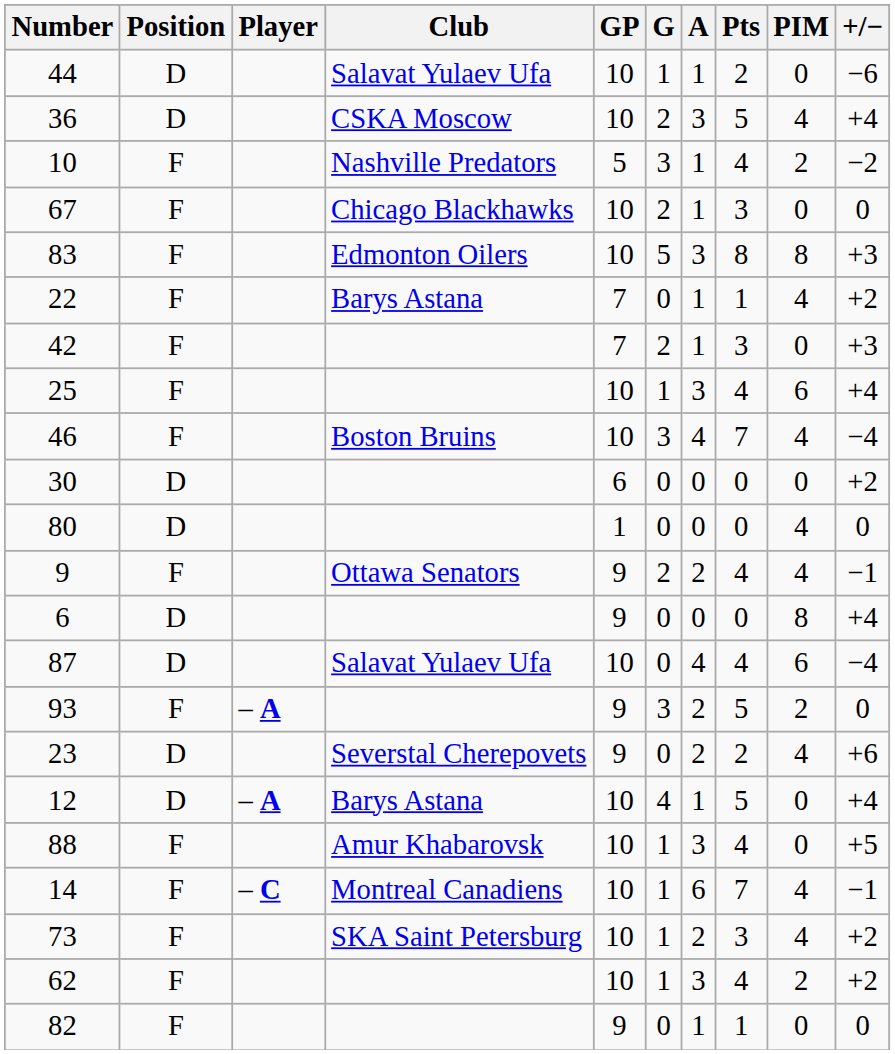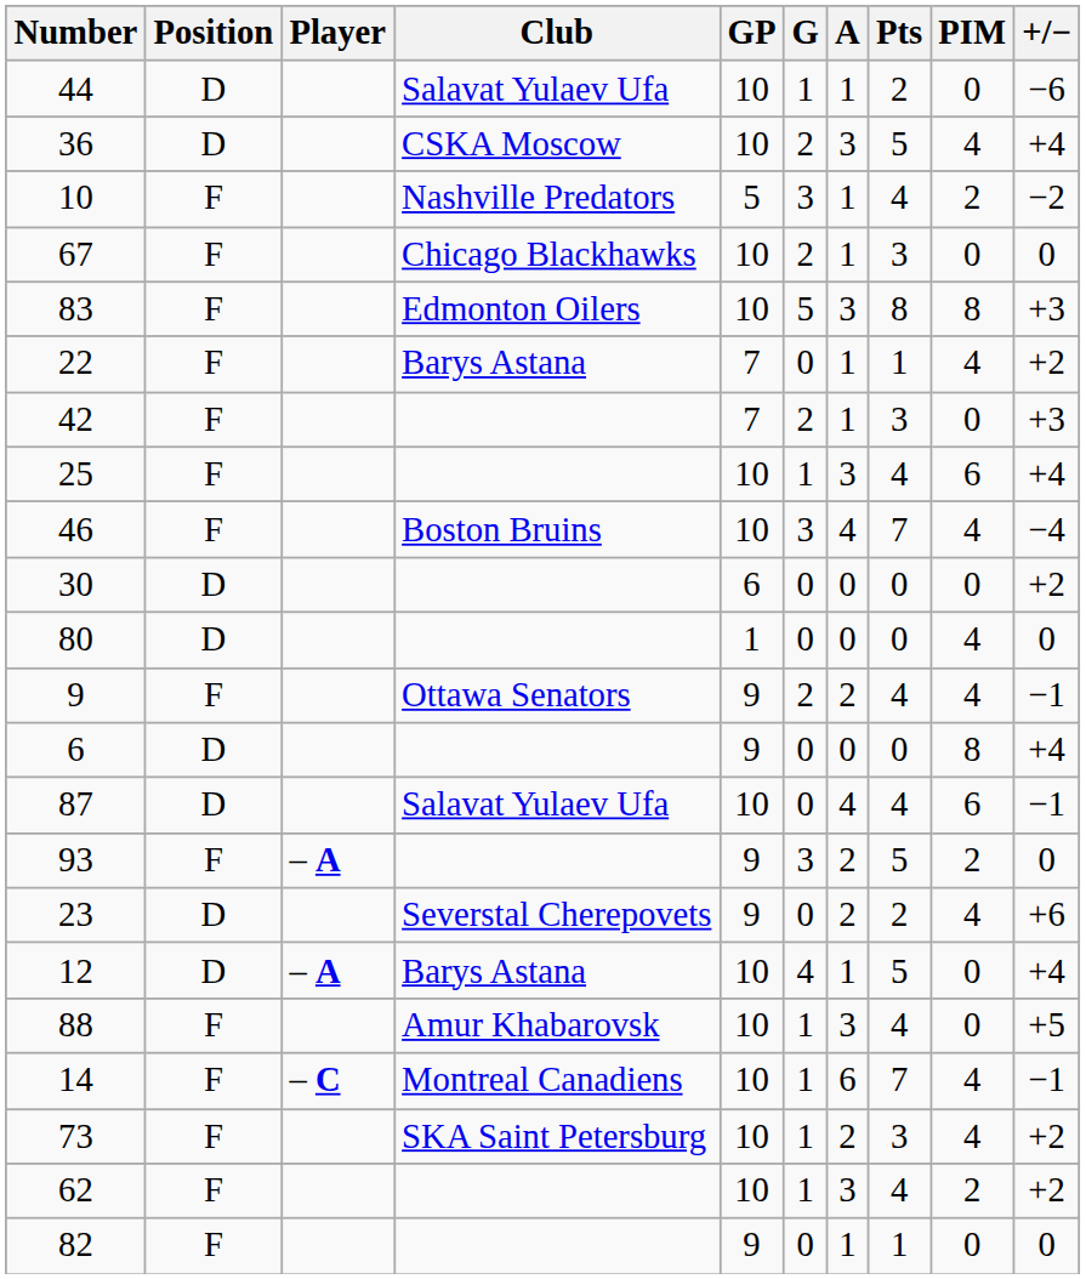 <table class="wikitable sortable" style="text-align: center;">
 <tr>
 <th scope="col">Number</th>
 <th scope="col">Position</th>
 <th scope="col">Player</th>
 <th scope="col">Club</th>
 <th scope="col">GP</th>
 <th scope="col">G</th>
 <th scope="col">A</th>
 <th scope="col">Pts</th>
 <th scope="col">PIM</th>
 <th scope="col">+/−</th>
 </tr>
 <tr>
 <td>44</td>
 <td>D</td>
 <td scope="row" align=left></td>
 <td align=left><a href='#'>Salavat Yulaev Ufa</a></td>
 <td>10</td>
 <td>1</td>
 <td>1</td>
 <td>2</td>
 <td>0</td>
 <td>−6</td>
 </tr>
 <tr>
 <td>36</td>
 <td>D</td>
 <td scope="row" align=left></td>
 <td align=left><a href='#'>CSKA Moscow</a></td>
 <td>10</td>
 <td>2</td>
 <td>3</td>
 <td>5</td>
 <td>4</td>
 <td>+4</td>
 </tr>
 <tr>
 <td>10</td>
 <td>F</td>
 <td scope="row" align=left></td>
 <td align=left><a href='#'>Nashville Predators</a></td>
 <td>5</td>
 <td>3</td>
 <td>1</td>
 <td>4</td>
 <td>2</td>
 <td>−2</td>
 </tr>
 <tr>
 <td>67</td>
 <td>F</td>
 <td scope="row" align=left></td>
 <td align=left><a href='#'>Chicago Blackhawks</a></td>
 <td>10</td>
 <td>2</td>
 <td>1</td>
 <td>3</td>
 <td>0</td>
 <td>0</td>
 </tr>
 <tr>
 <td>83</td>
 <td>F</td>
 <td scope="row" align=left></td>
 <td align=left><a href='#'>Edmonton Oilers</a></td>
 <td>10</td>
 <td>5</td>
 <td>3</td>
 <td>8</td>
 <td>8</td>
 <td>+3</td>
 </tr>
 <tr>
 <td>22</td>
 <td>F</td>
 <td scope="row" align=left></td>
 <td align=left><a href='#'>Barys Astana</a></td>
 <td>7</td>
 <td>0</td>
 <td>1</td>
 <td>1</td>
 <td>4</td>
 <td>+2</td>
 </tr>
 <tr>
 <td>42</td>
 <td>F</td>
 <td scope="row" align=left></td>
 <td align=left></td>
 <td>7</td>
 <td>2</td>
 <td>1</td>
 <td>3</td>
 <td>0</td>
 <td>+3</td>
 </tr>
 <tr>
 <td>25</td>
 <td>F</td>
 <td scope="row" align=left></td>
 <td align=left></td>
 <td>10</td>
 <td>1</td>
 <td>3</td>
 <td>4</td>
 <td>6</td>
 <td>+4</td>
 </tr>
 <tr>
 <td>46</td>
 <td>F</td>
 <td scope="row" align=left></td>
 <td align=left><a href='#'>Boston Bruins</a></td>
 <td>10</td>
 <td>3</td>
 <td>4</td>
 <td>7</td>
 <td>4</td>
 <td>−4</td>
 </tr>
 <tr>
 <td>30</td>
 <td>D</td>
 <td scope="row" align=left></td>
 <td align=left></td>
 <td>6</td>
 <td>0</td>
 <td>0</td>
 <td>0</td>
 <td>0</td>
 <td>+2</td>
 </tr>
 <tr>
 <td>80</td>
 <td>D</td>
 <td scope="row" align=left></td>
 <td align=left></td>
 <td>1</td>
 <td>0</td>
 <td>0</td>
 <td>0</td>
 <td>4</td>
 <td>0</td>
 </tr>
 <tr>
 <td>9</td>
 <td>F</td>
 <td scope="row" align=left></td>
 <td align=left><a href='#'>Ottawa Senators</a></td>
 <td>9</td>
 <td>2</td>
 <td>2</td>
 <td>4</td>
 <td>4</td>
 <td>−1</td>
 </tr>
 <tr>
 <td>6</td>
 <td>D</td>
 <td scope="row" align=left></td>
 <td align=left></td>
 <td>9</td>
 <td>0</td>
 <td>0</td>
 <td>0</td>
 <td>8</td>
 <td>+4</td>
 </tr>
 <tr>
 <td>87</td>
 <td>D</td>
 <td scope="row" align=left></td>
 <td align=left><a href='#'>Salavat Yulaev Ufa</a></td>
 <td>10</td>
 <td>0</td>
 <td>4</td>
 <td>4</td>
 <td>6</td>
-<td>−4</td>
+<td>−1</td>
 </tr>
 <tr>
 <td>93</td>
 <td>F</td>
 <td scope="row" align=left> – <strong><a href='#'>A</a></strong></td>
 <td align=left></td>
 <td>9</td>
 <td>3</td>
 <td>2</td>
 <td>5</td>
 <td>2</td>
 <td>0</td>
 </tr>
 <tr>
 <td>23</td>
 <td>D</td>
 <td scope="row" align=left></td>
 <td align=left><a href='#'>Severstal Cherepovets</a></td>
 <td>9</td>
 <td>0</td>
 <td>2</td>
 <td>2</td>
 <td>4</td>
 <td>+6</td>
 </tr>
 <tr>
 <td>12</td>
 <td>D</td>
 <td scope="row" align=left> – <strong><a href='#'>A</a></strong></td>
 <td align=left><a href='#'>Barys Astana</a></td>
 <td>10</td>
 <td>4</td>
 <td>1</td>
 <td>5</td>
 <td>0</td>
 <td>+4</td>
 </tr>
 <tr>
 <td>88</td>
 <td>F</td>
 <td scope="row" align=left></td>
 <td align=left><a href='#'>Amur Khabarovsk</a></td>
 <td>10</td>
 <td>1</td>
 <td>3</td>
 <td>4</td>
 <td>0</td>
 <td>+5</td>
 </tr>
 <tr>
 <td>14</td>
 <td>F</td>
 <td scope="row" align=left> – <strong><a href='#'>C</a></strong></td>
 <td align=left><a href='#'>Montreal Canadiens</a></td>
 <td>10</td>
 <td>1</td>
 <td>6</td>
 <td>7</td>
 <td>4</td>
 <td>−1</td>
 </tr>
 <tr>
 <td>73</td>
 <td>F</td>
 <td scope="row" align=left></td>
 <td align=left><a href='#'>SKA Saint Petersburg</a></td>
 <td>10</td>
 <td>1</td>
 <td>2</td>
 <td>3</td>
 <td>4</td>
 <td>+2</td>
 </tr>
 <tr>
 <td>62</td>
 <td>F</td>
 <td scope="row" align=left></td>
 <td align=left></td>
 <td>10</td>
 <td>1</td>
 <td>3</td>
 <td>4</td>
 <td>2</td>
 <td>+2</td>
 </tr>
 <tr>
 <td>82</td>
 <td>F</td>
 <td scope="row" align=left></td>
 <td align=left></td>
 <td>9</td>
 <td>0</td>
 <td>1</td>
 <td>1</td>
 <td>0</td>
 <td>0</td>
 </tr>
 </table>
